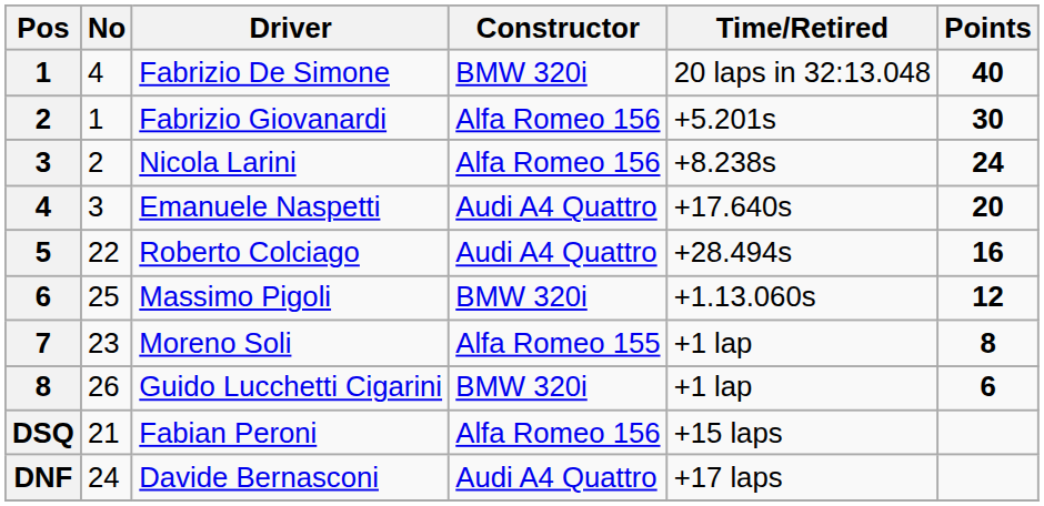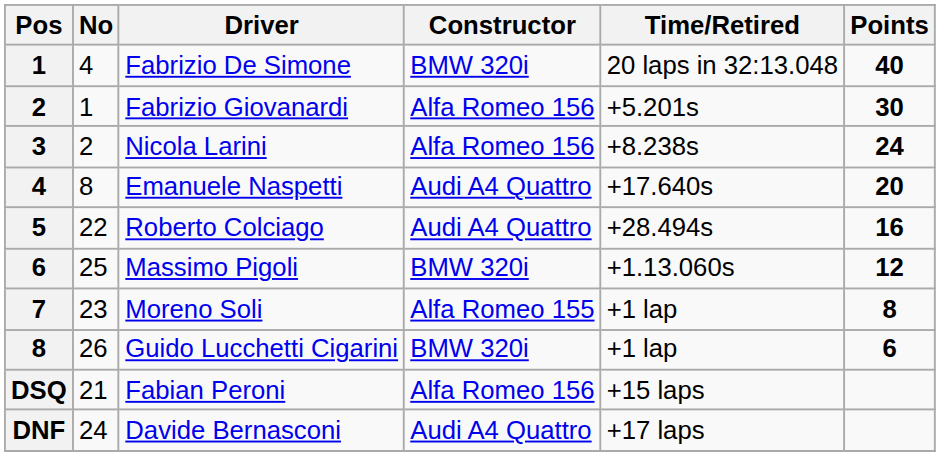 <table class="wikitable" style="font-size: 85%;">
 <tr>
 <th>Pos</th>
 <th>No</th>
 <th>Driver</th>
 <th>Constructor</th>
 <th>Time/Retired</th>
 <th>Points</th>
 </tr>
 <tr>
 <th>1</th>
 <td>4</td>
 <td> <a href='#'>Fabrizio De Simone</a></td>
 <td><a href='#'>BMW 320i</a></td>
 <td>20 laps in 32:13.048</td>
 <td align=center><strong>40</strong></td>
 </tr>
 <tr>
 <th>2</th>
 <td>1</td>
 <td> <a href='#'>Fabrizio Giovanardi</a></td>
 <td><a href='#'>Alfa Romeo 156</a></td>
 <td>+5.201s</td>
 <td align=center><strong>30</strong></td>
 </tr>
 <tr>
 <th>3</th>
 <td>2</td>
 <td> <a href='#'>Nicola Larini</a></td>
 <td><a href='#'>Alfa Romeo 156</a></td>
 <td>+8.238s</td>
 <td align=center><strong>24</strong></td>
 </tr>
 <tr>
 <th>4</th>
-<td>3</td>
+<td>8</td>
 <td> <a href='#'>Emanuele Naspetti</a></td>
 <td><a href='#'>Audi A4 Quattro</a></td>
 <td>+17.640s</td>
 <td align=center><strong>20</strong></td>
 </tr>
 <tr>
 <th>5</th>
 <td>22</td>
 <td> <a href='#'>Roberto Colciago</a></td>
 <td><a href='#'>Audi A4 Quattro</a></td>
 <td>+28.494s</td>
 <td align=center><strong>16</strong></td>
 </tr>
 <tr>
 <th>6</th>
 <td>25</td>
 <td> <a href='#'>Massimo Pigoli</a></td>
 <td><a href='#'>BMW 320i</a></td>
 <td>+1.13.060s</td>
 <td align=center><strong>12</strong></td>
 </tr>
 <tr>
 <th>7</th>
 <td>23</td>
 <td> <a href='#'>Moreno Soli</a></td>
 <td><a href='#'>Alfa Romeo 155</a></td>
 <td>+1 lap</td>
 <td align=center><strong>8</strong></td>
 </tr>
 <tr>
 <th>8</th>
 <td>26</td>
 <td> <a href='#'>Guido Lucchetti Cigarini</a></td>
 <td><a href='#'>BMW 320i</a></td>
 <td>+1 lap</td>
 <td align=center><strong>6</strong></td>
 </tr>
 <tr>
 <th>DSQ</th>
 <td>21</td>
 <td> <a href='#'>Fabian Peroni</a></td>
 <td><a href='#'>Alfa Romeo 156</a></td>
 <td>+15 laps</td>
 <td></td>
 </tr>
 <tr>
 <th>DNF</th>
 <td>24</td>
 <td> <a href='#'>Davide Bernasconi</a></td>
 <td><a href='#'>Audi A4 Quattro</a></td>
 <td>+17 laps</td>
 <td></td>
 </tr>
 <tr>
 </tr>
 </table>
